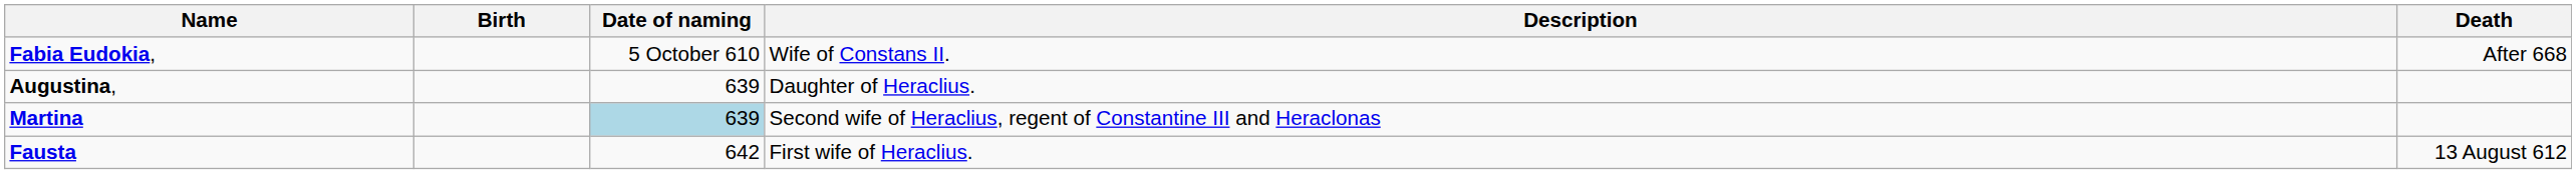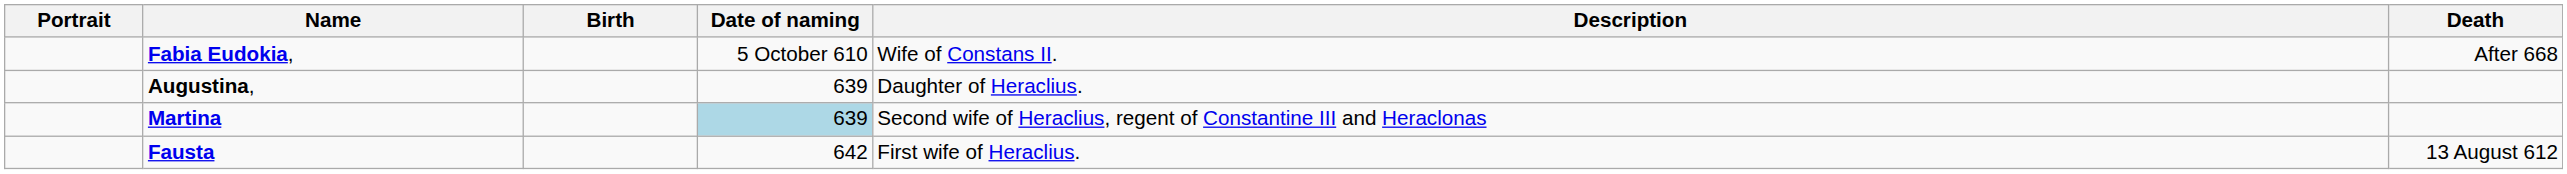 <table width=100% class="wikitable">
 <tr>
+<th style="width:100px">Portrait</th>
 <th>Name</th>
 <th style="width:8em">Birth</th>
 <th style="width:8em">Date of naming</th>
 <th>Description</th>
 <th style="width:8em">Death</th>
 </tr>
 <tr>
+<td></td>
 <td><strong><a href='#'>Fabia Eudokia</a></strong>,<br></td>
 <td style="text-align:right"></td>
 <td style="text-align:right">5 October 610</td>
 <td>Wife of <a href='#'>Constans II</a>.</td>
 <td style="text-align:right">After 668</td>
 </tr>
 <tr>
+<td></td>
 <td><strong>Augustina</strong>,<br></td>
 <td style="text-align:right"></td>
 <td style="text-align:right">639</td>
 <td>Daughter of <a href='#'>Heraclius</a>.</td>
 <td style="text-align:right"></td>
 </tr>
 <tr>
+<td></td>
 <td><a href='#'><strong>Martina</strong></a><br></td>
 <td style="text-align:right"></td>
 <td style="background: lightblue; text-align:right">639</td>
 <td>Second wife of <a href='#'>Heraclius</a>, regent of <a href='#'>Constantine III</a> and <a href='#'>Heraclonas</a></td>
 <td style="text-align:right"></td>
 </tr>
 <tr>
+<td></td>
 <td><a href='#'><strong>Fausta</strong></a><br></td>
 <td style="text-align:right"></td>
 <td style="text-align:right">642</td>
 <td>First wife of <a href='#'>Heraclius</a>.</td>
 <td style="text-align:right">13 August 612</td>
 </tr>
 </table>
